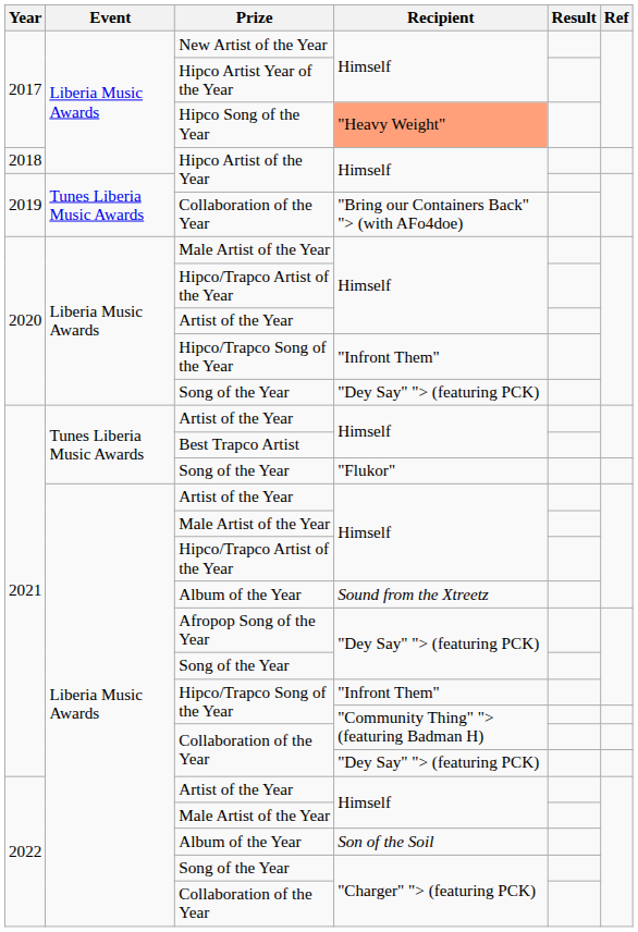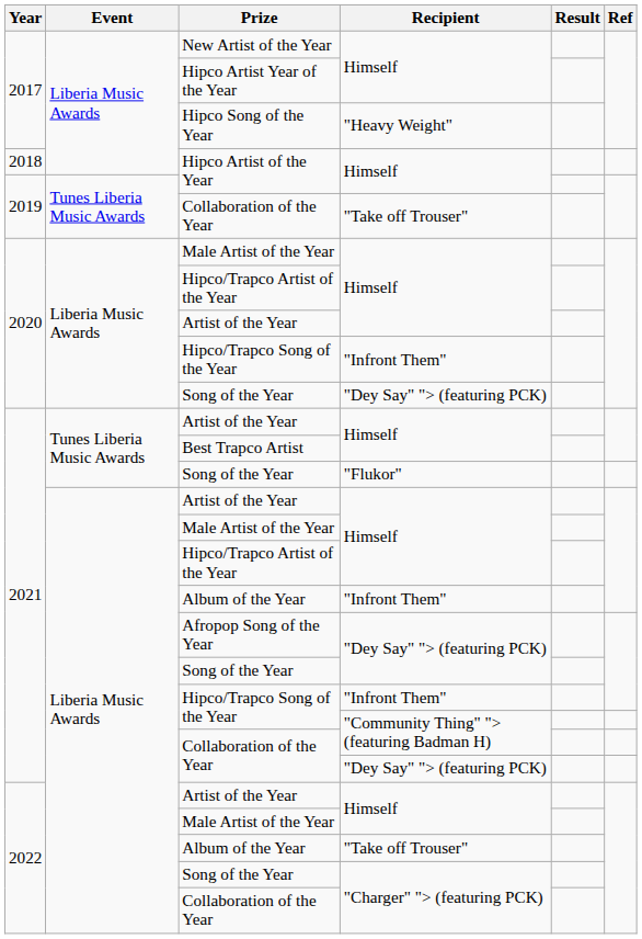 <table class ="wikitable">
 <tr>
 <th>Year</th>
 <th>Event</th>
 <th>Prize</th>
 <th>Recipient</th>
 <th>Result</th>
 <th>Ref</th>
 </tr>
 <tr>
 <td rowspan="3">2017</td>
 <td rowspan="4"><a href='#'>Liberia Music Awards</a></td>
 <td>New Artist of the Year</td>
 <td rowspan="2">Himself</td>
 <td></td>
 <td rowspan="3"></td>
 </tr>
 <tr>
 <td>Hipco Artist Year of the Year</td>
 <td></td>
 </tr>
 <tr>
 <td>Hipco Song of the Year</td>
-<td style="background: lightsalmon;">"Heavy Weight"</td>
+<td>"Heavy Weight"</td>
 <td></td>
 </tr>
 <tr>
 <td>2018</td>
 <td rowspan="2">Hipco Artist of the Year</td>
 <td rowspan="2">Himself</td>
 <td></td>
 <td></td>
 </tr>
 <tr>
 <td rowspan="2">2019</td>
 <td rowspan="2"><a href='#'>Tunes Liberia Music Awards</a></td>
 <td></td>
 <td rowspan="2"></td>
 </tr>
 <tr>
 <td>Collaboration of the Year</td>
-<td>"Bring our Containers Back" <span>"> (with AFo4doe)</span></td>
+<td>"Take off Trouser"</td>
 <td></td>
 </tr>
 <tr>
 <td rowspan="5">2020</td>
 <td rowspan="5">Liberia Music Awards</td>
 <td>Male Artist of the Year</td>
 <td rowspan="3">Himself</td>
 <td></td>
 <td rowspan="5"></td>
 </tr>
 <tr>
 <td>Hipco/Trapco Artist of the Year</td>
 <td></td>
 </tr>
 <tr>
 <td>Artist of the Year</td>
 <td></td>
 </tr>
 <tr>
 <td>Hipco/Trapco Song of the Year</td>
 <td>"Infront Them"</td>
 <td></td>
 </tr>
 <tr>
 <td>Song of the Year</td>
 <td>"Dey Say" <span>"> (featuring PCK)</span></td>
 <td></td>
 </tr>
 <tr>
 <td rowspan="13">2021</td>
 <td rowspan="3">Tunes Liberia Music Awards</td>
 <td>Artist of the Year</td>
 <td rowspan="2">Himself</td>
 <td></td>
 <td rowspan="2"></td>
 </tr>
 <tr>
 <td>Best Trapco Artist</td>
 <td></td>
 </tr>
 <tr>
 <td>Song of the Year</td>
 <td>"Flukor"</td>
 <td></td>
 <td></td>
 </tr>
 <tr>
 <td rowspan="15">Liberia Music Awards</td>
 <td>Artist of the Year</td>
 <td rowspan="3">Himself</td>
 <td></td>
 <td rowspan="4"></td>
 </tr>
 <tr>
 <td>Male Artist of the Year</td>
 <td></td>
 </tr>
 <tr>
 <td>Hipco/Trapco Artist of the Year</td>
 <td></td>
 </tr>
 <tr>
 <td>Album of the Year</td>
-<td><em>Sound from the Xtreetz</em></td>
+<td>"Infront Them"</td>
 <td></td>
 </tr>
 <tr>
 <td>Afropop Song of the Year</td>
 <td rowspan="2">"Dey Say" <span>"> (featuring PCK)</span></td>
 <td></td>
 <td rowspan="3"></td>
 </tr>
 <tr>
 <td>Song of the Year</td>
 <td></td>
 </tr>
 <tr>
 <td rowspan="2">Hipco/Trapco Song of the Year</td>
 <td>"Infront Them"</td>
 <td></td>
 </tr>
 <tr>
 <td rowspan="2">"Community Thing" <span>"> (featuring Badman H)</span></td>
 <td></td>
 <td></td>
 </tr>
 <tr>
 <td rowspan="2">Collaboration of the Year</td>
 <td></td>
 <td></td>
 </tr>
 <tr>
 <td>"Dey Say" <span>"> (featuring PCK)</span></td>
 <td></td>
 <td></td>
 </tr>
 <tr>
 <td rowspan="5">2022</td>
 <td>Artist of the Year</td>
 <td rowspan="2">Himself</td>
 <td></td>
 <td rowspan="5"></td>
 </tr>
 <tr>
 <td>Male Artist of the Year</td>
 <td></td>
 </tr>
 <tr>
 <td>Album of the Year</td>
-<td><em>Son of the Soil</em></td>
+<td>"Take off Trouser"</td>
 <td></td>
 </tr>
 <tr>
 <td>Song of the Year</td>
 <td rowspan="2">"Charger" <span>"> (featuring PCK)</span></td>
 <td></td>
 </tr>
 <tr>
 <td>Collaboration of the Year</td>
 <td></td>
 </tr>
 </table>
